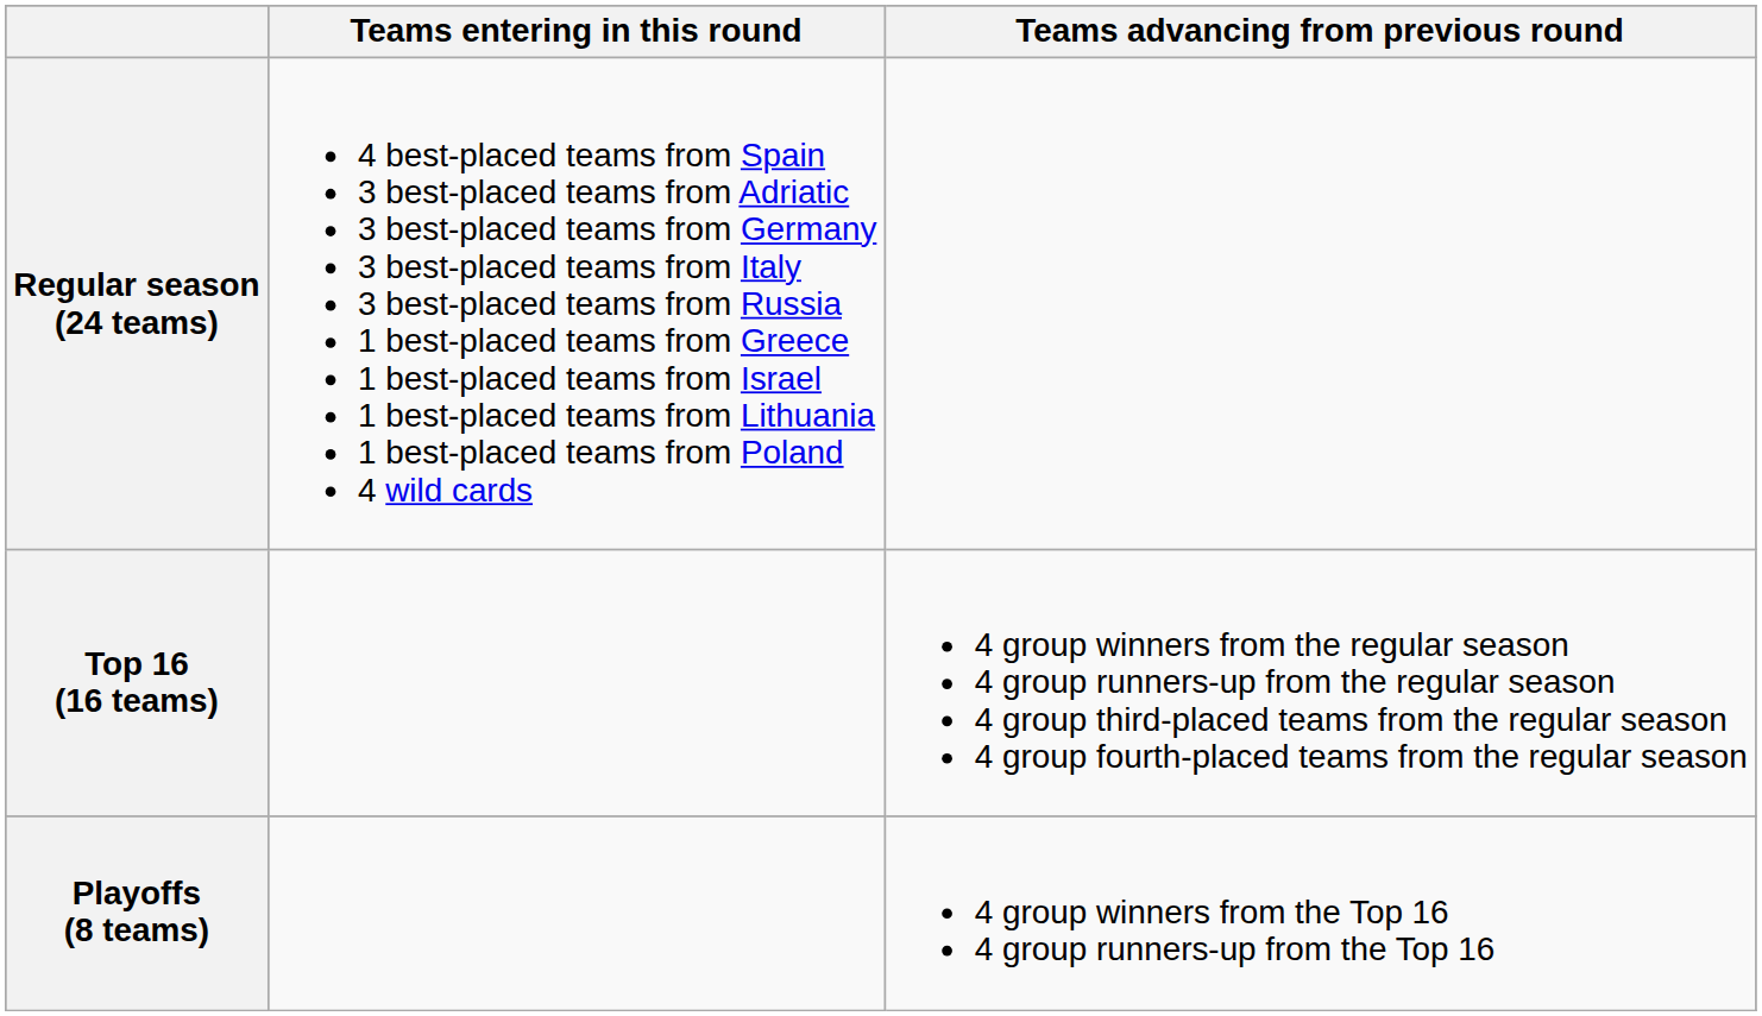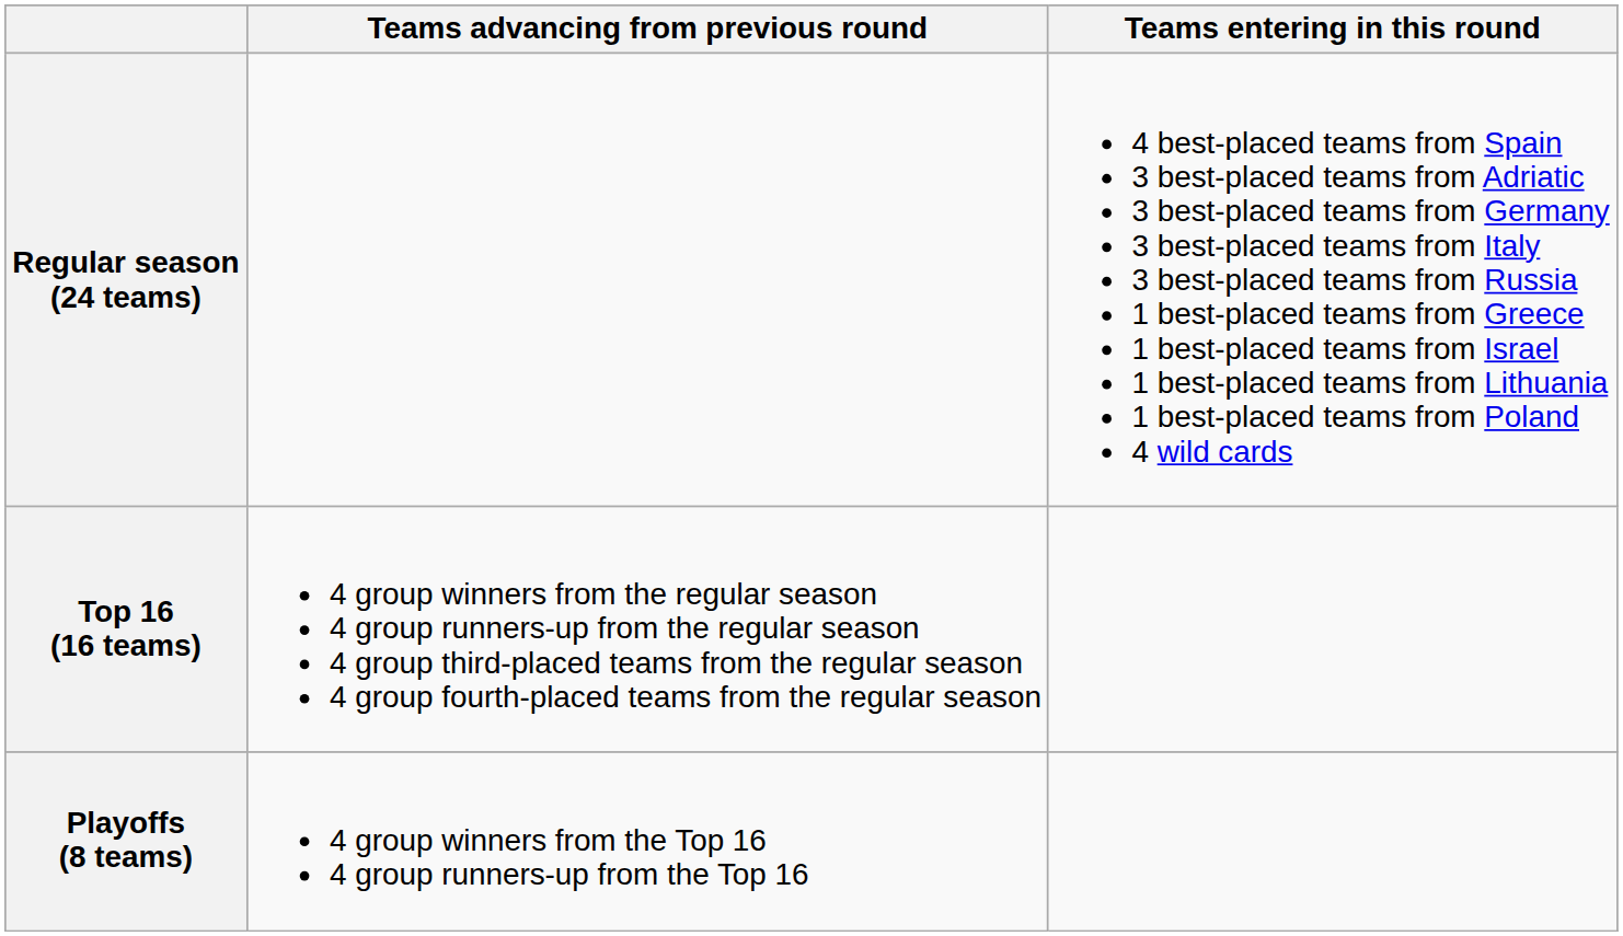 <table class="wikitable">
 <tr>
 <th></th>
+<th>Teams advancing from previous round</th>
 <th>Teams entering in this round</th>
-<th>Teams advancing from previous round</th>
 </tr>
 <tr>
 <th>Regular season<br>(24 teams)</th>
+<td></td>
 <td><br><ul><li>4 best-placed teams from <a href='#'>Spain</a></li><li>3 best-placed teams from <a href='#'>Adriatic</a></li><li>3 best-placed teams from <a href='#'>Germany</a></li><li>3 best-placed teams from <a href='#'>Italy</a></li><li>3 best-placed teams from <a href='#'>Russia</a></li><li>1 best-placed teams from <a href='#'>Greece</a></li><li>1 best-placed teams from <a href='#'>Israel</a></li><li>1 best-placed teams from <a href='#'>Lithuania</a></li><li>1 best-placed teams from <a href='#'>Poland</a></li><li>4 <a href='#'>wild cards</a></li></ul></td>
+</tr>
+<tr>
+<th>Top 16<br>(16 teams)</th>
+<td><br><ul><li>4 group winners from the regular season</li><li>4 group runners-up from the regular season</li><li>4 group third-placed teams from the regular season</li><li>4 group fourth-placed teams from the regular season</li></ul></td>
 <td></td>
 </tr>
 <tr>
-<th>Top 16<br>(16 teams)</th>
+<th>Playoffs<br>(8 teams)</th>
+<td><br><ul><li>4 group winners from the Top 16</li><li>4 group runners-up from the Top 16</li></ul></td>
 <td></td>
-<td><br><ul><li>4 group winners from the regular season</li><li>4 group runners-up from the regular season</li><li>4 group third-placed teams from the regular season</li><li>4 group fourth-placed teams from the regular season</li></ul></td>
-</tr>
-<tr>
-<th>Playoffs<br>(8 teams)</th>
-<td></td>
-<td><br><ul><li>4 group winners from the Top 16</li><li>4 group runners-up from the Top 16</li></ul></td>
 </tr>
 </table>
